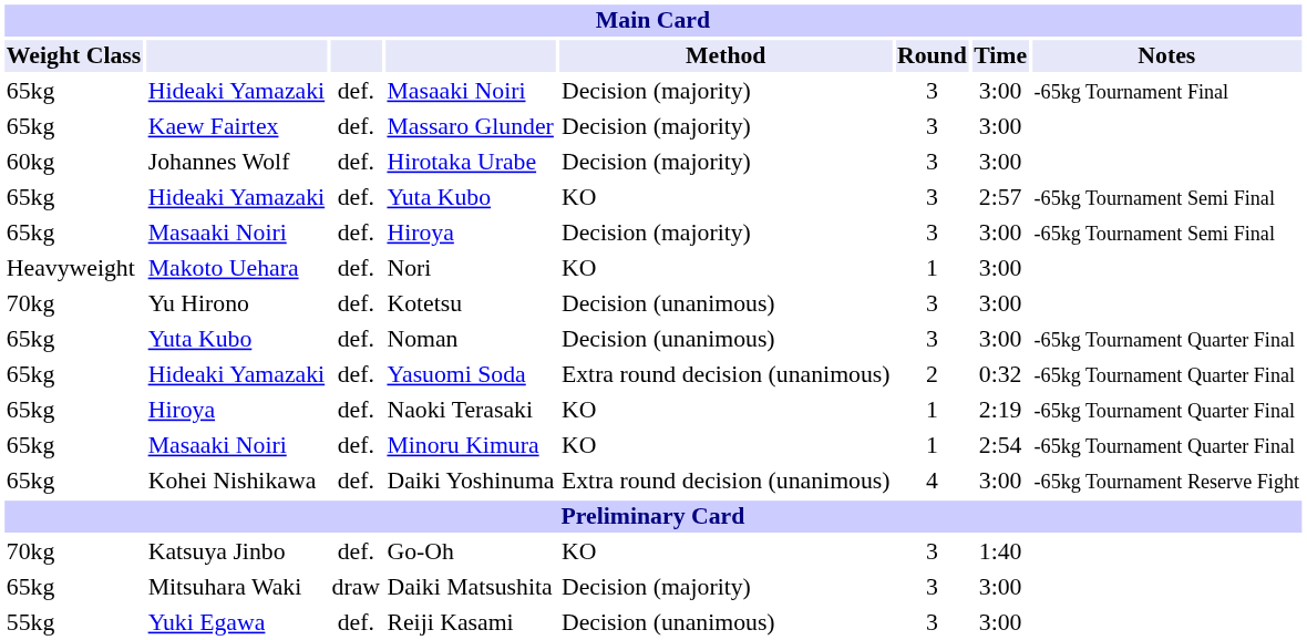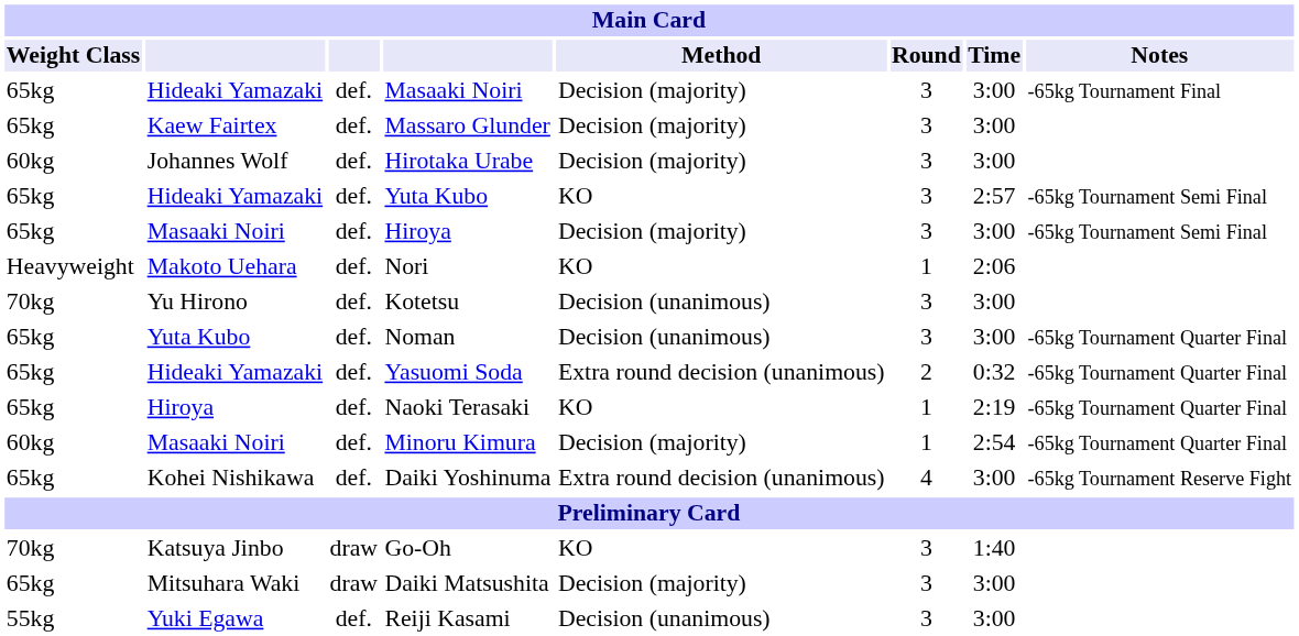 <table class="toccolours" style="font-size: 85%;">
 <tr>
 <th colspan="8" style="background-color: #ccf; color: #000080; text-align: center;"><strong>Main Card</strong></th>
 </tr>
 <tr>
 <th colspan="1" style="background-color: #E6E8FA; color: #000000; text-align: center;">Weight Class</th>
 <th colspan="1" style="background-color: #E6E8FA; color: #000000; text-align: center;"></th>
 <th colspan="1" style="background-color: #E6E8FA; color: #000000; text-align: center;"></th>
 <th colspan="1" style="background-color: #E6E8FA; color: #000000; text-align: center;"></th>
 <th colspan="1" style="background-color: #E6E8FA; color: #000000; text-align: center;">Method</th>
 <th colspan="1" style="background-color: #E6E8FA; color: #000000; text-align: center;">Round</th>
 <th colspan="1" style="background-color: #E6E8FA; color: #000000; text-align: center;">Time</th>
 <th colspan="1" style="background-color: #E6E8FA; color: #000000; text-align: center;">Notes</th>
 </tr>
 <tr>
 <td>65kg</td>
 <td> <a href='#'>Hideaki Yamazaki</a></td>
 <td align=center>def.</td>
 <td> <a href='#'>Masaaki Noiri</a></td>
 <td>Decision (majority)</td>
 <td align=center>3</td>
 <td align=center>3:00</td>
 <td><small>-65kg Tournament Final</small></td>
 </tr>
 <tr>
 <td>65kg</td>
 <td> <a href='#'>Kaew Fairtex</a></td>
 <td align=center>def.</td>
 <td> <a href='#'>Massaro Glunder</a></td>
 <td>Decision (majority)</td>
 <td align=center>3</td>
 <td align=center>3:00</td>
 <td></td>
 </tr>
 <tr>
 <td>60kg</td>
 <td> Johannes Wolf</td>
 <td align=center>def.</td>
 <td> <a href='#'>Hirotaka Urabe</a></td>
 <td>Decision (majority)</td>
 <td align=center>3</td>
 <td align=center>3:00</td>
 <td></td>
 </tr>
 <tr>
 <td>65kg</td>
 <td> <a href='#'>Hideaki Yamazaki</a></td>
 <td align=center>def.</td>
 <td> <a href='#'>Yuta Kubo</a></td>
 <td>KO</td>
 <td align=center>3</td>
 <td align=center>2:57</td>
 <td><small>-65kg Tournament Semi Final</small></td>
 </tr>
 <tr>
 <td>65kg</td>
 <td> <a href='#'>Masaaki Noiri</a></td>
 <td align=center>def.</td>
 <td> <a href='#'>Hiroya</a></td>
 <td>Decision (majority)</td>
 <td align=center>3</td>
 <td align=center>3:00</td>
 <td><small>-65kg Tournament Semi Final</small></td>
 </tr>
 <tr>
 <td>Heavyweight</td>
 <td> <a href='#'>Makoto Uehara</a></td>
 <td align=center>def.</td>
 <td> Nori</td>
 <td>KO</td>
 <td align=center>1</td>
-<td align=center>3:00</td>
+<td align=center>2:06</td>
 <td></td>
 </tr>
 <tr>
 <td>70kg</td>
 <td> Yu Hirono</td>
 <td align=center>def.</td>
 <td> Kotetsu</td>
 <td>Decision (unanimous)</td>
 <td align=center>3</td>
 <td align=center>3:00</td>
 <td></td>
 </tr>
 <tr>
 <td>65kg</td>
 <td> <a href='#'>Yuta Kubo</a></td>
 <td align=center>def.</td>
 <td> Noman</td>
 <td>Decision (unanimous)</td>
 <td align=center>3</td>
 <td align=center>3:00</td>
 <td><small>-65kg Tournament Quarter Final</small></td>
 </tr>
 <tr>
 <td>65kg</td>
 <td> <a href='#'>Hideaki Yamazaki</a></td>
 <td align=center>def.</td>
 <td> <a href='#'>Yasuomi Soda</a></td>
 <td>Extra round decision (unanimous)</td>
 <td align=center>2</td>
 <td align=center>0:32</td>
 <td><small>-65kg Tournament Quarter Final</small></td>
 </tr>
 <tr>
 <td>65kg</td>
 <td> <a href='#'>Hiroya</a></td>
 <td align=center>def.</td>
 <td> Naoki Terasaki</td>
 <td>KO</td>
 <td align=center>1</td>
 <td align=center>2:19</td>
 <td><small>-65kg Tournament Quarter Final</small></td>
 </tr>
 <tr>
-<td>65kg</td>
+<td>60kg</td>
 <td> <a href='#'>Masaaki Noiri</a></td>
 <td align=center>def.</td>
 <td> <a href='#'>Minoru Kimura</a></td>
-<td>KO</td>
+<td>Decision (majority)</td>
 <td align=center>1</td>
 <td align=center>2:54</td>
 <td><small>-65kg Tournament Quarter Final</small></td>
 </tr>
 <tr>
 <td>65kg</td>
 <td> Kohei Nishikawa</td>
 <td align=center>def.</td>
 <td> Daiki Yoshinuma</td>
 <td>Extra round decision (unanimous)</td>
 <td align=center>4</td>
 <td align=center>3:00</td>
 <td><small>-65kg Tournament Reserve Fight</small></td>
 </tr>
 <tr>
 <th colspan="8" style="background-color: #ccf; color: #000080; text-align: center;"><strong>Preliminary Card</strong></th>
 </tr>
 <tr>
 <td>70kg</td>
 <td> Katsuya Jinbo</td>
-<td align=center>def.</td>
+<td align=center>draw</td>
 <td> Go-Oh</td>
 <td>KO</td>
 <td align=center>3</td>
 <td align=center>1:40</td>
 <td></td>
 </tr>
 <tr>
 <td>65kg</td>
 <td> Mitsuhara Waki</td>
 <td align=center>draw</td>
 <td> Daiki Matsushita</td>
 <td>Decision (majority)</td>
 <td align=center>3</td>
 <td align=center>3:00</td>
 <td></td>
 </tr>
 <tr>
 <td>55kg</td>
 <td> <a href='#'>Yuki Egawa</a></td>
 <td align=center>def.</td>
 <td> Reiji Kasami</td>
 <td>Decision (unanimous)</td>
 <td align=center>3</td>
 <td align=center>3:00</td>
 <td></td>
 </tr>
 <tr>
 </tr>
 </table>
